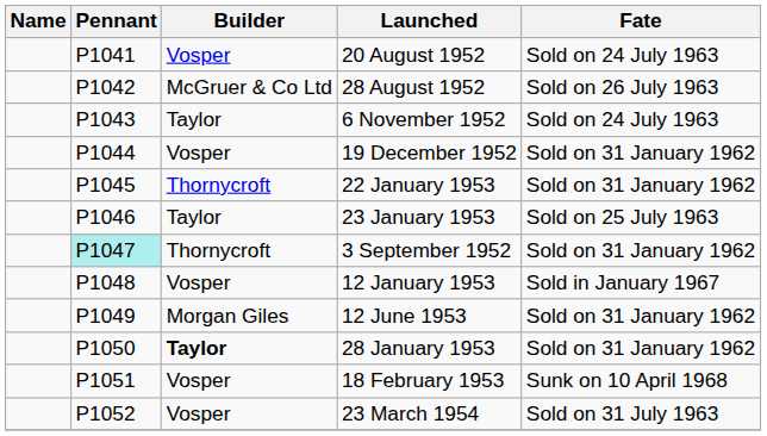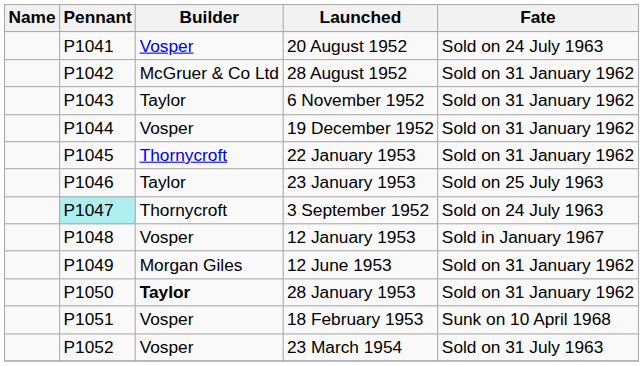 <table class="wikitable sortable">
 <tr>
 <th>Name</th>
 <th>Pennant</th>
 <th>Builder</th>
 <th>Launched</th>
 <th>Fate</th>
 </tr>
 <tr>
 <td></td>
 <td>P1041</td>
 <td><a href='#'>Vosper</a></td>
 <td>20 August 1952</td>
 <td>Sold on 24 July 1963</td>
 </tr>
 <tr>
 <td></td>
 <td>P1042</td>
 <td>McGruer & Co Ltd</td>
 <td>28 August 1952</td>
-<td>Sold on 26 July 1963</td>
+<td>Sold on 31 January 1962</td>
 </tr>
 <tr>
 <td></td>
 <td>P1043</td>
 <td>Taylor</td>
 <td>6 November 1952</td>
-<td>Sold on 24 July 1963</td>
+<td>Sold on 31 January 1962</td>
 </tr>
 <tr>
 <td></td>
 <td>P1044</td>
 <td>Vosper</td>
 <td>19 December 1952</td>
 <td>Sold on 31 January 1962</td>
 </tr>
 <tr>
 <td></td>
 <td>P1045</td>
 <td><a href='#'>Thornycroft</a></td>
 <td>22 January 1953</td>
 <td>Sold on 31 January 1962</td>
 </tr>
 <tr>
 <td></td>
 <td>P1046</td>
 <td>Taylor</td>
 <td>23 January 1953</td>
 <td>Sold on 25 July 1963</td>
 </tr>
 <tr>
 <td></td>
 <td style="background: paleturquoise;">P1047</td>
 <td>Thornycroft</td>
 <td>3 September 1952</td>
-<td>Sold on 31 January 1962</td>
+<td>Sold on 24 July 1963</td>
 </tr>
 <tr>
 <td></td>
 <td>P1048</td>
 <td>Vosper</td>
 <td>12 January 1953</td>
 <td>Sold in January 1967</td>
 </tr>
 <tr>
 <td></td>
 <td>P1049</td>
 <td>Morgan Giles</td>
 <td>12 June 1953</td>
 <td>Sold on 31 January 1962</td>
 </tr>
 <tr>
 <td></td>
 <td>P1050</td>
 <td><strong>Taylor</strong></td>
 <td>28 January 1953</td>
 <td>Sold on 31 January 1962</td>
 </tr>
 <tr>
 <td></td>
 <td>P1051</td>
 <td>Vosper</td>
 <td>18 February 1953</td>
 <td>Sunk on 10 April 1968</td>
 </tr>
 <tr>
 <td></td>
 <td>P1052</td>
 <td>Vosper</td>
 <td>23 March 1954</td>
 <td>Sold on 31 July 1963</td>
 </tr>
 <tr>
 </tr>
 </table>
